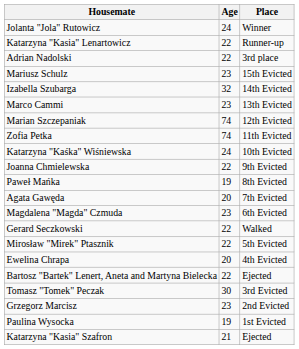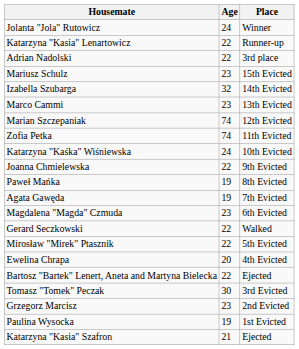 <table class=wikitable>
 <tr>
 <th>Housemate</th>
 <th>Age</th>
 <th>Place</th>
 </tr>
 <tr>
 <td>Jolanta "Jola" Rutowicz</td>
 <td>24</td>
 <td>Winner</td>
 </tr>
 <tr>
 <td>Katarzyna "Kasia" Lenartowicz</td>
 <td>22</td>
 <td>Runner-up</td>
 </tr>
 <tr>
 <td>Adrian Nadolski</td>
 <td>22</td>
 <td>3rd place</td>
 </tr>
 <tr>
 <td>Mariusz Schulz</td>
 <td>23</td>
 <td>15th Evicted</td>
 </tr>
 <tr>
 <td>Izabella Szubarga</td>
 <td>32</td>
 <td>14th Evicted</td>
 </tr>
 <tr>
 <td>Marco Cammi</td>
 <td>23</td>
 <td>13th Evicted</td>
 </tr>
 <tr>
 <td>Marian Szczepaniak</td>
 <td>74</td>
 <td>12th Evicted</td>
 </tr>
 <tr>
 <td>Zofia Petka</td>
 <td>74</td>
 <td>11th Evicted</td>
 </tr>
 <tr>
 <td>Katarzyna "Kaśka" Wiśniewska</td>
 <td>24</td>
 <td>10th Evicted</td>
 </tr>
 <tr>
 <td>Joanna Chmielewska</td>
 <td>22</td>
 <td>9th Evicted</td>
 </tr>
 <tr>
 <td>Paweł Mańka</td>
 <td>19</td>
 <td>8th Evicted</td>
 </tr>
 <tr>
 <td>Agata Gawęda</td>
-<td>20</td>
+<td>19</td>
 <td>7th Evicted</td>
 </tr>
 <tr>
 <td>Magdalena "Magda" Czmuda</td>
 <td>23</td>
 <td>6th Evicted</td>
 </tr>
 <tr>
 <td>Gerard Seczkowski</td>
 <td>22</td>
 <td>Walked</td>
 </tr>
 <tr>
 <td>Mirosław "Mirek" Ptasznik</td>
 <td>22</td>
 <td>5th Evicted</td>
 </tr>
 <tr>
 <td>Ewelina Chrapa</td>
 <td>20</td>
 <td>4th Evicted</td>
 </tr>
 <tr>
 <td>Bartosz "Bartek" Lenert, Aneta and Martyna Bielecka</td>
 <td>22</td>
 <td>Ejected</td>
 </tr>
 <tr>
 <td>Tomasz "Tomek" Peczak</td>
 <td>30</td>
 <td>3rd Evicted</td>
 </tr>
 <tr>
 <td>Grzegorz Marcisz</td>
 <td>23</td>
 <td>2nd Evicted</td>
 </tr>
 <tr>
 <td>Paulina Wysocka</td>
 <td>19</td>
 <td>1st Evicted</td>
 </tr>
 <tr>
 <td>Katarzyna "Kasia" Szafron</td>
 <td>21</td>
 <td>Ejected</td>
 </tr>
 </table>
